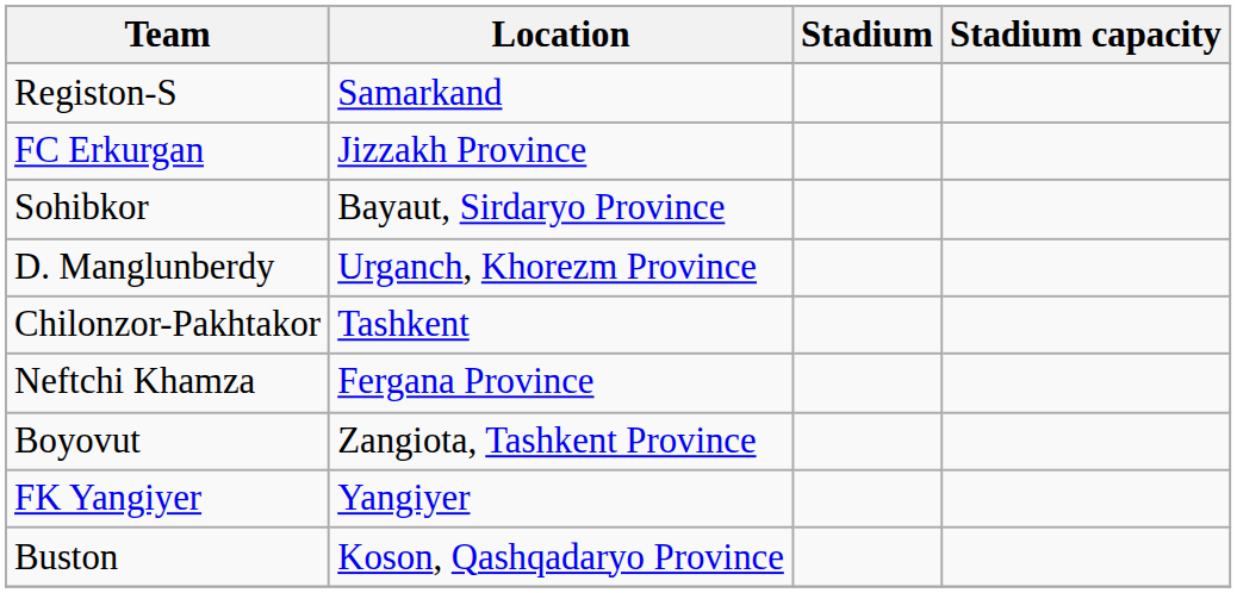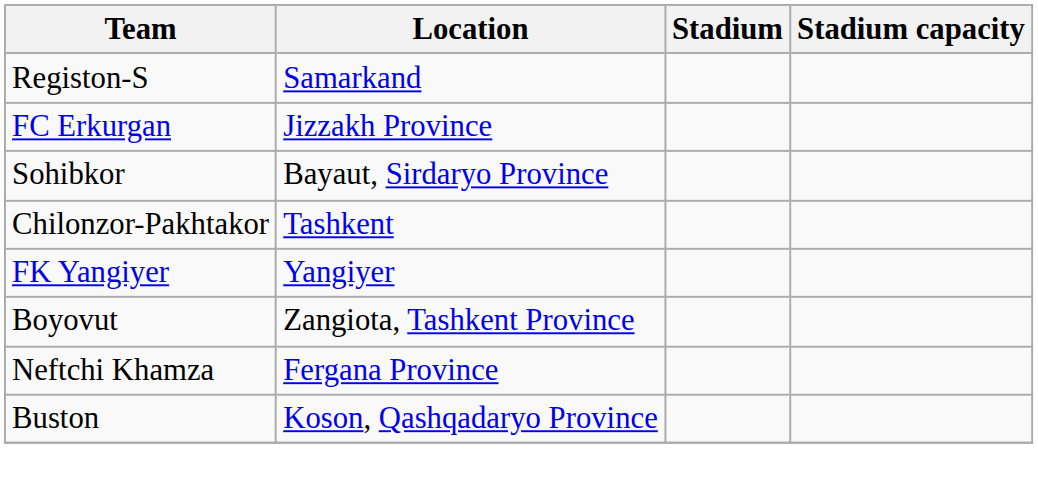 <table class="wikitable sortable" style="text-align: left;">
 <tr>
 <th>Team</th>
 <th>Location</th>
 <th>Stadium</th>
 <th>Stadium capacity</th>
 </tr>
 <tr>
 <td>Registon-S</td>
 <td><a href='#'>Samarkand</a></td>
 <td></td>
 <td></td>
 </tr>
 <tr>
 <td><a href='#'>FC Erkurgan</a></td>
 <td><a href='#'>Jizzakh Province</a></td>
 <td></td>
 <td></td>
 </tr>
 <tr>
 <td>Sohibkor</td>
 <td>Bayaut, <a href='#'>Sirdaryo Province</a></td>
 <td></td>
 <td></td>
 </tr>
 <tr>
-<td>D. Manglunberdy</td>
-<td><a href='#'>Urganch</a>, <a href='#'>Khorezm Province</a></td>
-<td></td>
-<td></td>
-</tr>
-<tr>
 <td>Chilonzor-Pakhtakor</td>
 <td><a href='#'>Tashkent</a></td>
 <td></td>
 <td></td>
 </tr>
 <tr>
-<td>Neftchi Khamza</td>
-<td><a href='#'>Fergana Province</a></td>
+<td><a href='#'>FK Yangiyer</a></td>
+<td><a href='#'>Yangiyer</a></td>
 <td></td>
 <td></td>
 </tr>
 <tr>
 <td>Boyovut</td>
 <td>Zangiota, <a href='#'>Tashkent Province</a></td>
 <td></td>
 <td></td>
 </tr>
 <tr>
-<td><a href='#'>FK Yangiyer</a></td>
-<td><a href='#'>Yangiyer</a></td>
+<td>Neftchi Khamza</td>
+<td><a href='#'>Fergana Province</a></td>
 <td></td>
 <td></td>
 </tr>
 <tr>
 <td>Buston</td>
 <td><a href='#'>Koson</a>, <a href='#'>Qashqadaryo Province</a></td>
 <td></td>
 <td></td>
 </tr>
 <tr>
 </tr>
 </table>
